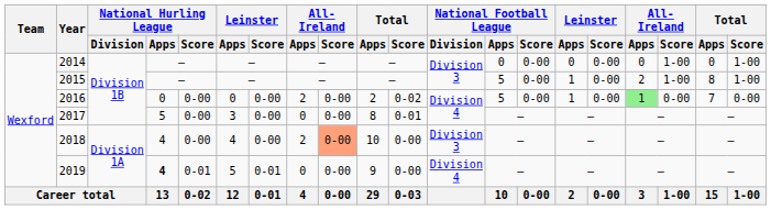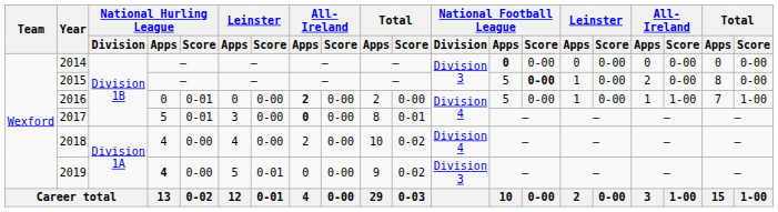 <table class="wikitable" style="text-align:center">
 <tr>
 <th rowspan="2">Team</th>
 <th rowspan="2">Year</th>
 <th colspan="3"><a href='#'>National Hurling League</a></th>
 <th colspan="2"><a href='#'>Leinster</a></th>
 <th colspan="2"><a href='#'>All-Ireland</a></th>
 <th colspan="2">Total</th>
 <th colspan="3"><a href='#'>National Football League</a></th>
 <th colspan="2"><a href='#'>Leinster</a></th>
 <th colspan="2"><a href='#'>All-Ireland</a></th>
 <th colspan="2">Total</th>
 </tr>
 <tr>
 <th>Division</th>
 <th>Apps</th>
 <th>Score</th>
 <th>Apps</th>
 <th>Score</th>
 <th>Apps</th>
 <th>Score</th>
 <th>Apps</th>
 <th>Score</th>
 <th>Division</th>
 <th>Apps</th>
 <th>Score</th>
 <th>Apps</th>
 <th>Score</th>
 <th>Apps</th>
 <th>Score</th>
 <th>Apps</th>
 <th>Score</th>
 </tr>
 <tr>
 <td rowspan="6"><a href='#'>Wexford</a></td>
 <td>2014</td>
 <td rowspan="4"><a href='#'>Division 1B</a></td>
 <td colspan=2>—</td>
 <td colspan=2>—</td>
 <td colspan=2>—</td>
 <td colspan=2>—</td>
 <td rowspan="2"><a href='#'>Division 3</a></td>
+<td><strong>0</strong></td>
+<td>0-00</td>
 <td>0</td>
 <td>0-00</td>
 <td>0</td>
 <td>0-00</td>
 <td>0</td>
-<td>1-00</td>
-<td>0</td>
-<td>1-00</td>
+<td>0-00</td>
 </tr>
 <tr>
 <td>2015</td>
 <td colspan=2>—</td>
 <td colspan=2>—</td>
 <td colspan=2>—</td>
 <td colspan=2>—</td>
 <td>5</td>
-<td>0-00</td>
+<td><strong>0-00</strong></td>
 <td>1</td>
 <td>0-00</td>
 <td>2</td>
-<td>1-00</td>
+<td>0-00</td>
 <td>8</td>
-<td>1-00</td>
+<td>0-00</td>
 </tr>
 <tr>
 <td>2016</td>
 <td>0</td>
+<td>0-01</td>
+<td>0</td>
 <td>0-00</td>
-<td>0</td>
+<td><strong>2</strong></td>
 <td>0-00</td>
 <td>2</td>
 <td>0-00</td>
-<td>2</td>
-<td>0-02</td>
 <td rowspan="2"><a href='#'>Division 4</a></td>
 <td>5</td>
 <td>0-00</td>
 <td>1</td>
 <td>0-00</td>
-<td style="background: lightgreen;">1</td>
-<td>0-00</td>
+<td>1</td>
+<td>1-00</td>
 <td>7</td>
-<td>0-00</td>
+<td>1-00</td>
 </tr>
 <tr>
 <td>2017</td>
 <td>5</td>
-<td>0-00</td>
+<td>0-01</td>
 <td>3</td>
 <td>0-00</td>
-<td>0</td>
+<td><strong>0</strong></td>
 <td>0-00</td>
 <td>8</td>
 <td>0-01</td>
 <td colspan=2>—</td>
 <td colspan=2>—</td>
 <td colspan=2>—</td>
 <td colspan=2>—</td>
 </tr>
 <tr>
 <td>2018</td>
 <td rowspan="2"><a href='#'>Division 1A</a></td>
 <td>4</td>
 <td>0-00</td>
 <td>4</td>
 <td>0-00</td>
 <td>2</td>
-<td style="background: lightsalmon;">0-00</td>
+<td>0-00</td>
 <td>10</td>
-<td>0-00</td>
-<td rowspan="1"><a href='#'>Division 3</a></td>
+<td>0-02</td>
+<td rowspan="1"><a href='#'>Division 4</a></td>
 <td colspan=2>—</td>
 <td colspan=2>—</td>
 <td colspan=2>—</td>
 <td colspan=2>—</td>
 </tr>
 <tr>
 <td>2019</td>
 <td><strong>4</strong></td>
-<td>0-01</td>
+<td>0-00</td>
 <td>5</td>
 <td>0-01</td>
 <td>0</td>
 <td>0-00</td>
 <td>9</td>
-<td>0-00</td>
-<td rowspan="1"><a href='#'>Division 4</a></td>
+<td>0-02</td>
+<td rowspan="1"><a href='#'>Division 3</a></td>
 <td colspan=2>—</td>
 <td colspan=2>—</td>
 <td colspan=2>—</td>
 <td colspan=2>—</td>
 </tr>
 <tr>
 <th colspan="3">Career total</th>
 <th>13</th>
 <th>0-02</th>
 <th>12</th>
 <th>0-01</th>
 <th>4</th>
 <th>0-00</th>
 <th>29</th>
 <th>0-03</th>
 <th></th>
 <th>10</th>
 <th>0-00</th>
 <th>2</th>
 <th>0-00</th>
 <th>3</th>
 <th>1-00</th>
 <th>15</th>
 <th>1-00</th>
 </tr>
 </table>
